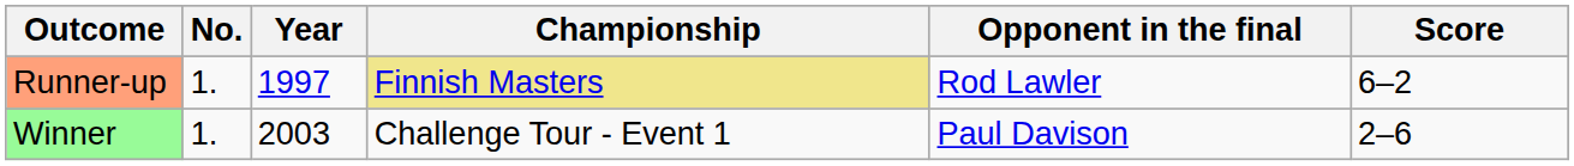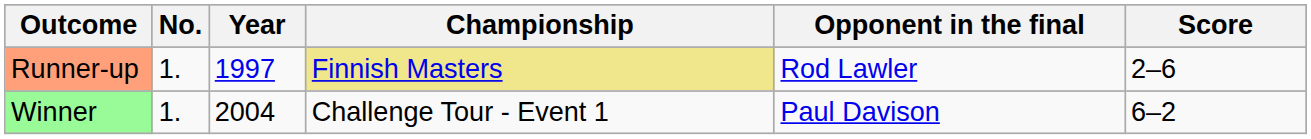 <table class="sortable wikitable">
 <tr>
 <th width="80">Outcome</th>
 <th width="20">No.</th>
 <th width="50">Year</th>
 <th style="width:270px;">Championship</th>
 <th style="width:200px;">Opponent in the final</th>
 <th style="width:100px;">Score</th>
 </tr>
 <tr>
 <td style="background:#ffa07a;">Runner-up</td>
 <td>1.</td>
 <td><a href='#'>1997</a></td>
 <td style="background: khaki;"><a href='#'>Finnish Masters</a></td>
 <td> <a href='#'>Rod Lawler</a></td>
-<td>6–2</td>
+<td>2–6</td>
 </tr>
 <tr>
 <td style="background:#98fb98;">Winner</td>
 <td>1.</td>
-<td>2003</td>
+<td>2004</td>
 <td>Challenge Tour - Event 1</td>
 <td> <a href='#'>Paul Davison</a></td>
-<td>2–6</td>
+<td>6–2</td>
 </tr>
 </table>
